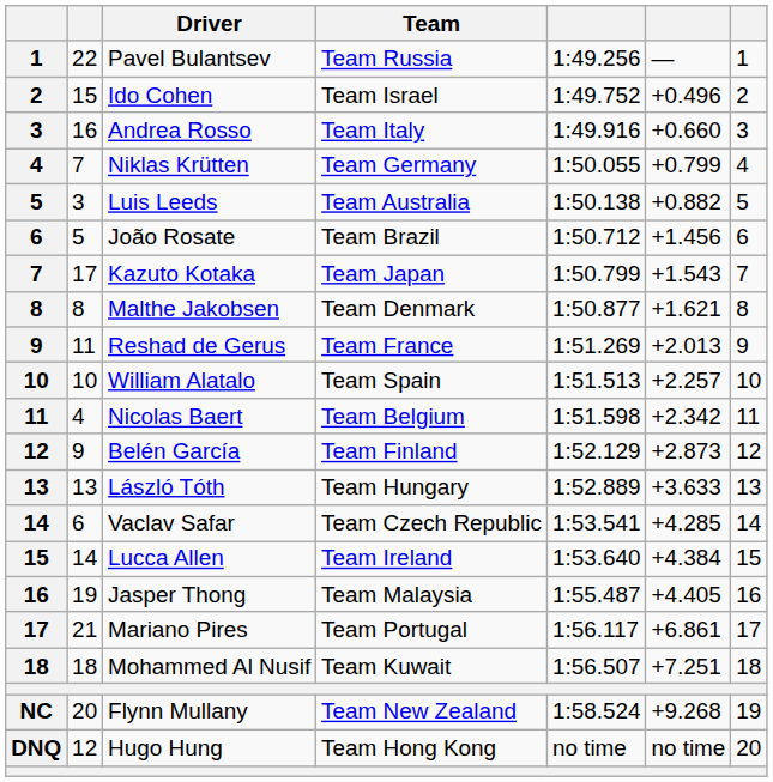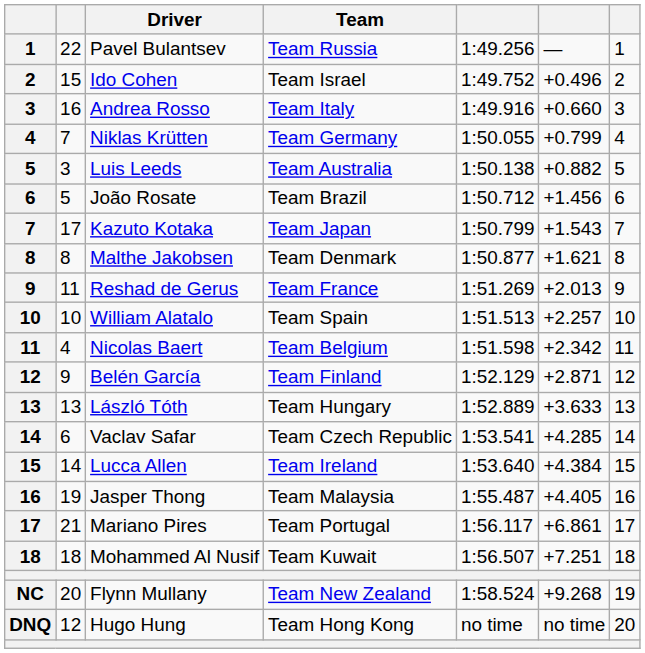 <table class="wikitable" style="font-size:85%;">
 <tr>
 <th scope="col"></th>
 <th scope="col"></th>
 <th scope="col">Driver</th>
 <th scope="col">Team</th>
 <th scope="col"></th>
 <th scope="col"></th>
 <th scope="col"></th>
 </tr>
 <tr>
 <th>1</th>
 <td>22</td>
 <td>Pavel Bulantsev</td>
 <td> <a href='#'>Team Russia</a></td>
 <td>1:49.256</td>
 <td>—</td>
 <td>1</td>
 </tr>
 <tr>
 <th>2</th>
 <td>15</td>
 <td><a href='#'>Ido Cohen</a></td>
 <td> Team Israel</td>
 <td>1:49.752</td>
 <td>+0.496</td>
 <td>2</td>
 </tr>
 <tr>
 <th>3</th>
 <td>16</td>
 <td><a href='#'>Andrea Rosso</a></td>
 <td> <a href='#'>Team Italy</a></td>
 <td>1:49.916</td>
 <td>+0.660</td>
 <td>3</td>
 </tr>
 <tr>
 <th>4</th>
 <td>7</td>
 <td><a href='#'>Niklas Krütten</a></td>
 <td> <a href='#'>Team Germany</a></td>
 <td>1:50.055</td>
 <td>+0.799</td>
 <td>4</td>
 </tr>
 <tr>
 <th>5</th>
 <td>3</td>
 <td><a href='#'>Luis Leeds</a></td>
 <td> <a href='#'>Team Australia</a></td>
 <td>1:50.138</td>
 <td>+0.882</td>
 <td>5</td>
 </tr>
 <tr>
 <th>6</th>
 <td>5</td>
 <td>João Rosate</td>
 <td> Team Brazil</td>
 <td>1:50.712</td>
 <td>+1.456</td>
 <td>6</td>
 </tr>
 <tr>
 <th>7</th>
 <td>17</td>
 <td><a href='#'>Kazuto Kotaka</a></td>
 <td> <a href='#'>Team Japan</a></td>
 <td>1:50.799</td>
 <td>+1.543</td>
 <td>7</td>
 </tr>
 <tr>
 <th>8</th>
 <td>8</td>
 <td><a href='#'>Malthe Jakobsen</a></td>
 <td> Team Denmark</td>
 <td>1:50.877</td>
 <td>+1.621</td>
 <td>8</td>
 </tr>
 <tr>
 <th>9</th>
 <td>11</td>
 <td><a href='#'>Reshad de Gerus</a></td>
 <td> <a href='#'>Team France</a></td>
 <td>1:51.269</td>
 <td>+2.013</td>
 <td>9</td>
 </tr>
 <tr>
 <th>10</th>
 <td>10</td>
 <td><a href='#'>William Alatalo</a></td>
 <td> Team Spain</td>
 <td>1:51.513</td>
 <td>+2.257</td>
 <td>10</td>
 </tr>
 <tr>
 <th>11</th>
 <td>4</td>
 <td><a href='#'>Nicolas Baert</a></td>
 <td> <a href='#'>Team Belgium</a></td>
 <td>1:51.598</td>
 <td>+2.342</td>
 <td>11</td>
 </tr>
 <tr>
 <th>12</th>
 <td>9</td>
 <td><a href='#'>Belén García</a></td>
 <td> <a href='#'>Team Finland</a></td>
 <td>1:52.129</td>
-<td>+2.873</td>
+<td>+2.871</td>
 <td>12</td>
 </tr>
 <tr>
 <th>13</th>
 <td>13</td>
 <td><a href='#'>László Tóth</a></td>
 <td> Team Hungary</td>
 <td>1:52.889</td>
 <td>+3.633</td>
 <td>13</td>
 </tr>
 <tr>
 <th>14</th>
 <td>6</td>
 <td>Vaclav Safar</td>
 <td> Team Czech Republic</td>
 <td>1:53.541</td>
 <td>+4.285</td>
 <td>14</td>
 </tr>
 <tr>
 <th>15</th>
 <td>14</td>
 <td><a href='#'>Lucca Allen</a></td>
 <td> <a href='#'>Team Ireland</a></td>
 <td>1:53.640</td>
 <td>+4.384</td>
 <td>15</td>
 </tr>
 <tr>
 <th>16</th>
 <td>19</td>
 <td>Jasper Thong</td>
 <td> Team Malaysia</td>
 <td>1:55.487</td>
 <td>+4.405</td>
 <td>16</td>
 </tr>
 <tr>
 <th>17</th>
 <td>21</td>
 <td>Mariano Pires</td>
 <td> Team Portugal</td>
 <td>1:56.117</td>
 <td>+6.861</td>
 <td>17</td>
 </tr>
 <tr>
 <th>18</th>
 <td>18</td>
 <td>Mohammed Al Nusif</td>
 <td> Team Kuwait</td>
 <td>1:56.507</td>
 <td>+7.251</td>
 <td>18</td>
 </tr>
 <tr>
 <th colspan=7></th>
 </tr>
 <tr>
 <th>NC</th>
 <td>20</td>
 <td>Flynn Mullany</td>
 <td> <a href='#'>Team New Zealand</a></td>
 <td>1:58.524</td>
 <td>+9.268</td>
 <td>19</td>
 </tr>
 <tr>
 <th>DNQ</th>
 <td>12</td>
 <td>Hugo Hung</td>
 <td> Team Hong Kong</td>
 <td>no time</td>
 <td>no time</td>
 <td>20</td>
 </tr>
 <tr class="sortbottom">
 <th colspan="7"></th>
 </tr>
 </table>
